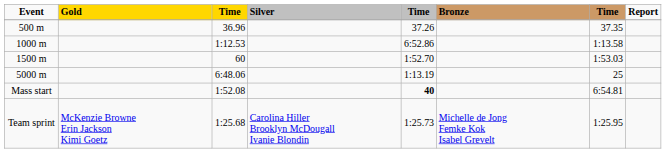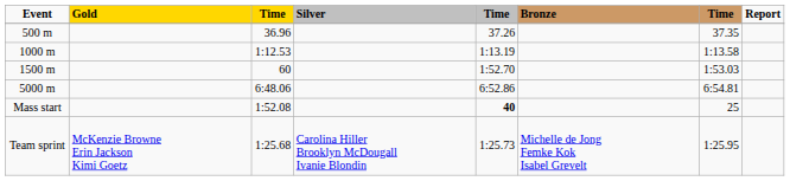 <table class="wikitable">
 <tr>
 <td width="80" align="center"><strong>Event</strong></td>
 <td width="240" bgcolor="gold"><strong>Gold</strong></td>
 <td width="50" bgcolor="gold" align="center"><strong>Time</strong></td>
 <td width="240" bgcolor="silver"><strong>Silver</strong></td>
 <td width="50" bgcolor="silver" align="center"><strong>Time</strong></td>
 <td width="240" bgcolor="#CC9966"><strong>Bronze</strong></td>
 <td width="50" bgcolor="#CC9966" align="center"><strong>Time</strong></td>
 <td width="50" align="center"><strong>Report</strong></td>
 </tr>
 <tr bgcolor="#cccccc">
 </tr>
 <tr>
 <td align="center">500 m</td>
 <td></td>
 <td align="right">36.96</td>
 <td></td>
 <td align="right">37.26</td>
 <td></td>
 <td align="right">37.35</td>
 <td align="center"></td>
 </tr>
 <tr>
 <td align="center">1000 m</td>
 <td></td>
 <td align="right">1:12.53</td>
 <td></td>
-<td align="right">6:52.86</td>
+<td align="right">1:13.19</td>
 <td></td>
 <td align="right">1:13.58</td>
 <td align="center"></td>
 </tr>
 <tr>
 <td align="center">1500 m</td>
 <td></td>
 <td align="right">60</td>
 <td></td>
 <td align="right">1:52.70</td>
 <td></td>
 <td align="right">1:53.03</td>
 <td align="center"></td>
 </tr>
 <tr>
 <td align="center">5000 m</td>
 <td></td>
 <td align="right">6:48.06</td>
 <td></td>
-<td align="right">1:13.19</td>
+<td align="right">6:52.86</td>
 <td></td>
-<td align="right">25</td>
+<td align="right">6:54.81</td>
 <td align="center"></td>
 </tr>
 <tr>
 <td align="center">Mass start</td>
 <td></td>
 <td align="right">1:52.08</td>
 <td></td>
 <td align="right"><strong>40</strong></td>
 <td></td>
-<td align="right">6:54.81</td>
+<td align="right">25</td>
 <td align="center"></td>
 </tr>
 <tr>
 <td align="center">Team sprint</td>
 <td><br><a href='#'>McKenzie Browne</a><br><a href='#'>Erin Jackson</a><br><a href='#'>Kimi Goetz</a></td>
 <td align="right">1:25.68</td>
 <td><br><a href='#'>Carolina Hiller</a><br><a href='#'>Brooklyn McDougall</a><br><a href='#'>Ivanie Blondin</a></td>
 <td align="right">1:25.73</td>
 <td><br><a href='#'>Michelle de Jong</a><br><a href='#'>Femke Kok</a><br><a href='#'>Isabel Grevelt</a></td>
 <td align="right">1:25.95</td>
 <td align="center"></td>
 </tr>
 </table>
